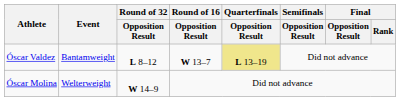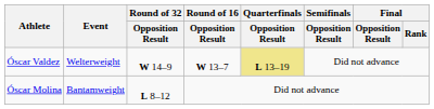 <table class="wikitable" style="font-size:90%">
 <tr>
 <th rowspan="2">Athlete</th>
 <th rowspan="2">Event</th>
 <th>Round of 32</th>
 <th>Round of 16</th>
 <th>Quarterfinals</th>
 <th>Semifinals</th>
 <th colspan=2>Final</th>
 </tr>
 <tr style="font-size:95%">
 <th>Opposition<br>Result</th>
 <th>Opposition<br>Result</th>
 <th>Opposition<br>Result</th>
 <th>Opposition<br>Result</th>
 <th>Opposition<br>Result</th>
 <th>Rank</th>
 </tr>
 <tr align=center>
 <td align=left><a href='#'>Óscar Valdez</a></td>
-<td align=left><a href='#'>Bantamweight</a></td>
-<td><br><strong>L</strong> 8–12</td>
+<td align=left><a href='#'>Welterweight</a></td>
+<td><br><strong>W</strong> 14–9</td>
 <td><br><strong>W</strong> 13–7</td>
 <td style="background: khaki;"><br><strong>L</strong> 13–19</td>
 <td colspan=3>Did not advance</td>
 </tr>
 <tr align=center>
 <td align=left><a href='#'>Óscar Molina</a></td>
-<td align=left><a href='#'>Welterweight</a></td>
-<td><br><strong>W</strong> 14–9</td>
+<td align=left><a href='#'>Bantamweight</a></td>
+<td><br><strong>L</strong> 8–12</td>
 <td colspan=5>Did not advance</td>
 </tr>
 </table>
